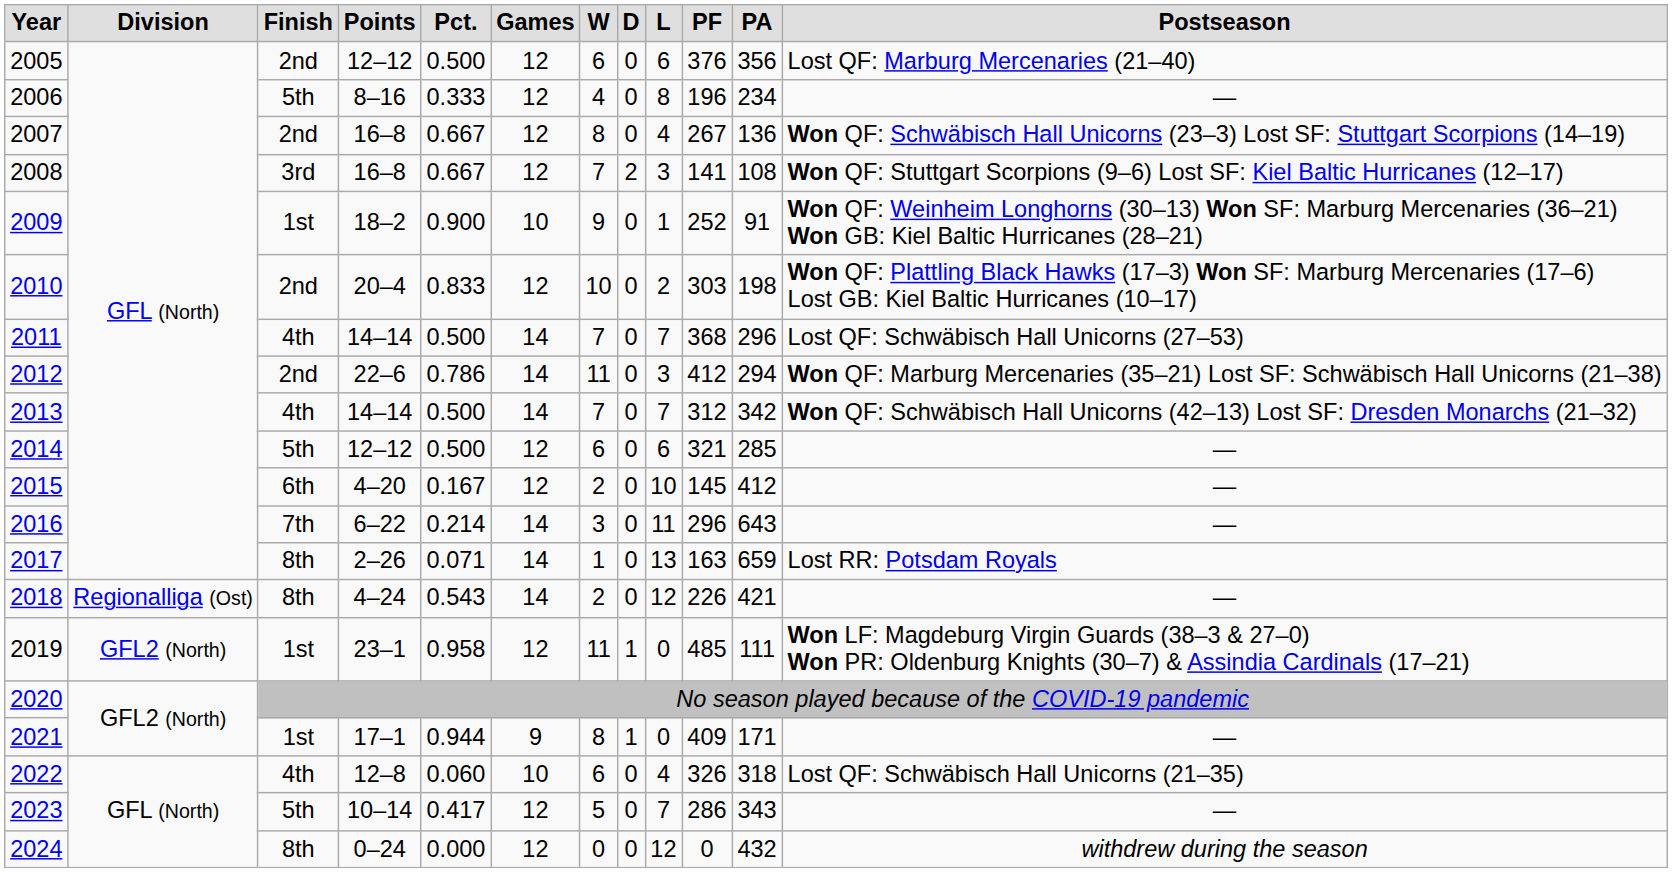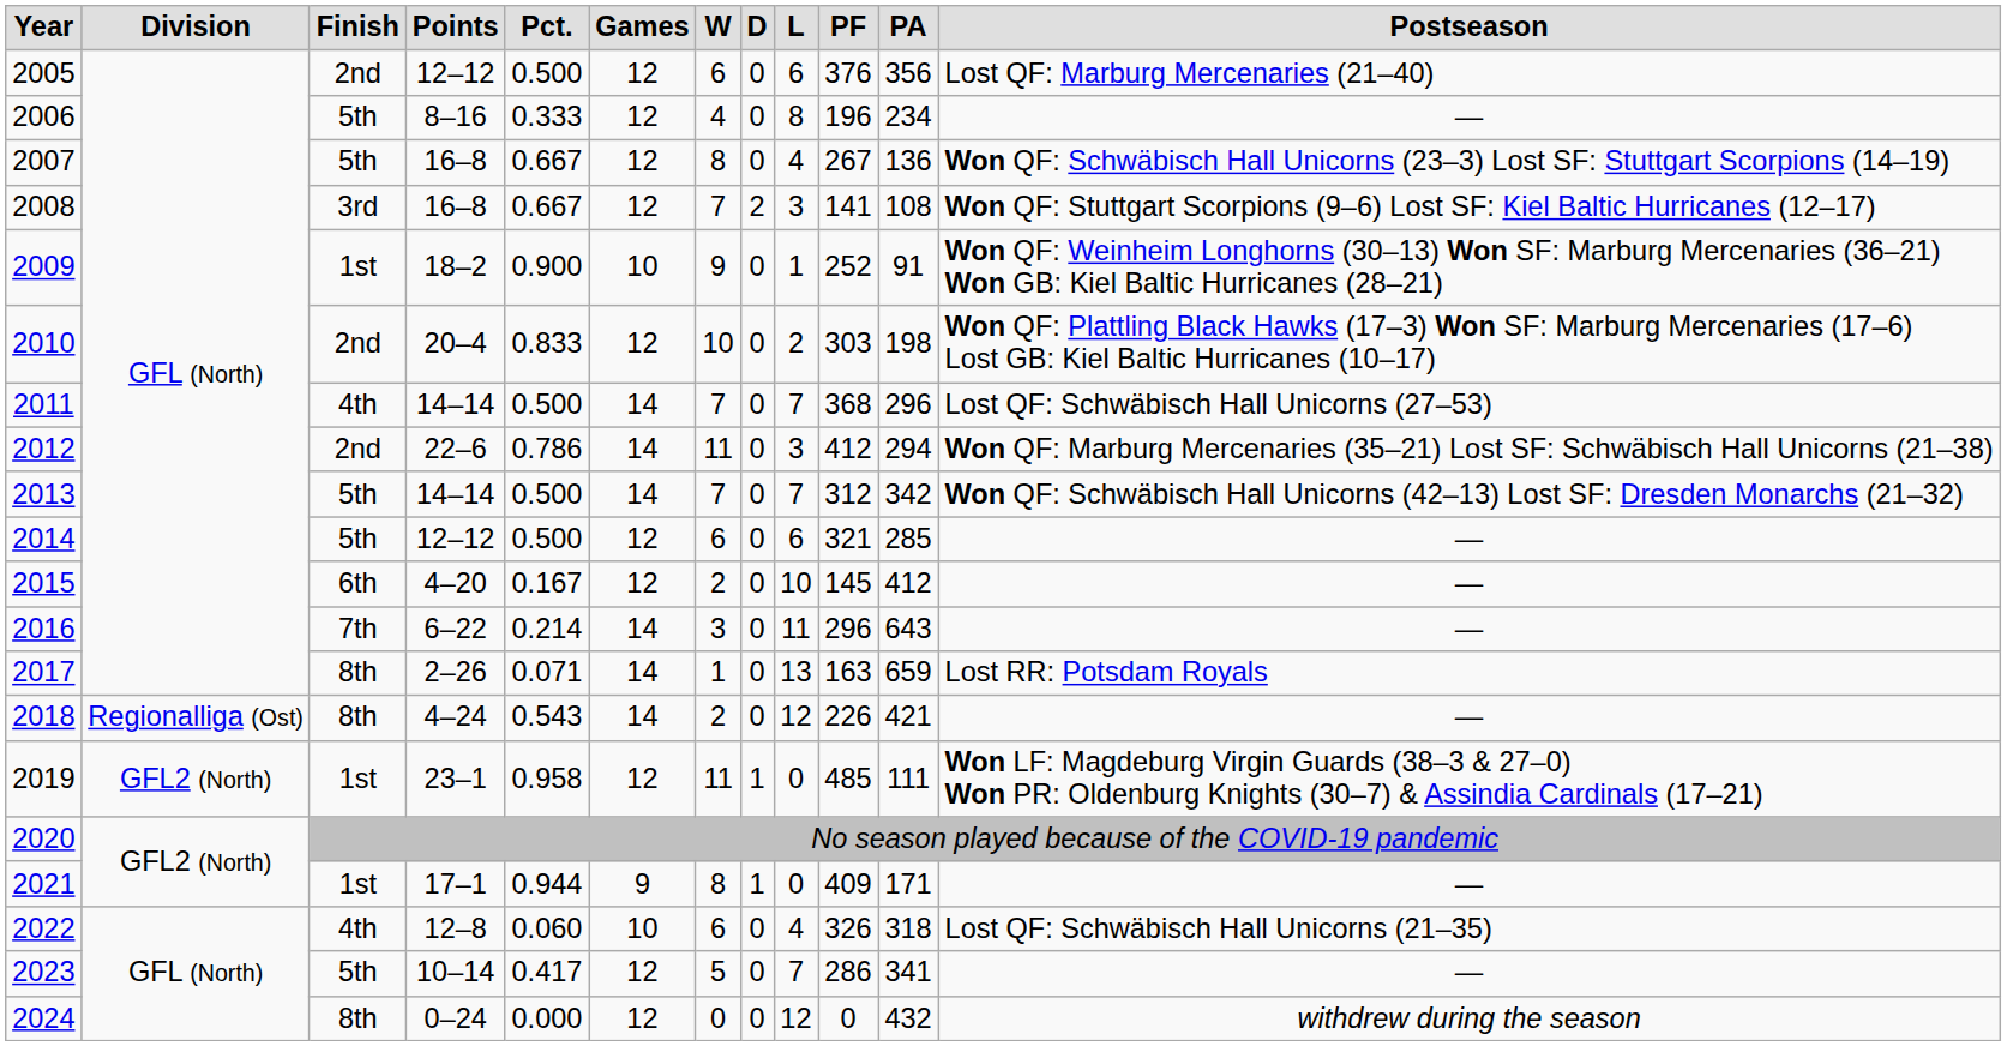 <table class="wikitable" style="text-align:center">
 <tr style="background:#DFDFDF; font-weight:bold">
 <td>Year</td>
 <td>Division</td>
 <td>Finish</td>
 <td>Points</td>
 <td>Pct.</td>
 <td>Games</td>
 <td>W</td>
 <td>D</td>
 <td>L</td>
 <td>PF</td>
 <td>PA</td>
 <td>Postseason</td>
 </tr>
 <tr>
 <td>2005</td>
 <td rowspan="13"><a href='#'>GFL</a> <small>(North)</small></td>
 <td>2nd</td>
 <td>12–12</td>
 <td>0.500</td>
 <td>12</td>
 <td>6</td>
 <td>0</td>
 <td>6</td>
 <td>376</td>
 <td>356</td>
 <td style="text-align:left">Lost QF: <a href='#'>Marburg Mercenaries</a> (21–40)</td>
 </tr>
 <tr>
 <td>2006</td>
 <td>5th</td>
 <td>8–16</td>
 <td>0.333</td>
 <td>12</td>
 <td>4</td>
 <td>0</td>
 <td>8</td>
 <td>196</td>
 <td>234</td>
 <td>—</td>
 </tr>
 <tr>
 <td>2007</td>
-<td>2nd</td>
+<td>5th</td>
 <td>16–8</td>
 <td>0.667</td>
 <td>12</td>
 <td>8</td>
 <td>0</td>
 <td>4</td>
 <td>267</td>
 <td>136</td>
 <td style="text-align:left"><strong>Won</strong> QF: <a href='#'>Schwäbisch Hall Unicorns</a> (23–3)  Lost SF: <a href='#'>Stuttgart Scorpions</a> (14–19)</td>
 </tr>
 <tr>
 <td>2008</td>
 <td>3rd</td>
 <td>16–8</td>
 <td>0.667</td>
 <td>12</td>
 <td>7</td>
 <td>2</td>
 <td>3</td>
 <td>141</td>
 <td>108</td>
 <td style="text-align:left"><strong>Won</strong> QF: Stuttgart Scorpions (9–6)  Lost SF: <a href='#'>Kiel Baltic Hurricanes</a> (12–17)</td>
 </tr>
 <tr>
 <td><a href='#'>2009</a></td>
 <td>1st</td>
 <td>18–2</td>
 <td>0.900</td>
 <td>10</td>
 <td>9</td>
 <td>0</td>
 <td>1</td>
 <td>252</td>
 <td>91</td>
 <td style="text-align:left"><strong>Won</strong> QF: <a href='#'>Weinheim Longhorns</a> (30–13)  <strong>Won</strong> SF: Marburg Mercenaries (36–21)<br> <strong>Won</strong> GB: Kiel Baltic Hurricanes (28–21)</td>
 </tr>
 <tr>
 <td><a href='#'>2010</a></td>
 <td>2nd</td>
 <td>20–4</td>
 <td>0.833</td>
 <td>12</td>
 <td>10</td>
 <td>0</td>
 <td>2</td>
 <td>303</td>
 <td>198</td>
 <td style="text-align:left"><strong>Won</strong> QF: <a href='#'>Plattling Black Hawks</a> (17–3)  <strong>Won</strong> SF: Marburg Mercenaries (17–6)<br> Lost GB: Kiel Baltic Hurricanes (10–17)</td>
 </tr>
 <tr>
 <td><a href='#'>2011</a></td>
 <td>4th</td>
 <td>14–14</td>
 <td>0.500</td>
 <td>14</td>
 <td>7</td>
 <td>0</td>
 <td>7</td>
 <td>368</td>
 <td>296</td>
 <td style="text-align:left">Lost QF: Schwäbisch Hall Unicorns (27–53)</td>
 </tr>
 <tr>
 <td><a href='#'>2012</a></td>
 <td>2nd</td>
 <td>22–6</td>
 <td>0.786</td>
 <td>14</td>
 <td>11</td>
 <td>0</td>
 <td>3</td>
 <td>412</td>
 <td>294</td>
 <td style="text-align:left"><strong>Won</strong> QF: Marburg Mercenaries (35–21)  Lost SF: Schwäbisch Hall Unicorns (21–38)</td>
 </tr>
 <tr>
 <td><a href='#'>2013</a></td>
-<td>4th</td>
+<td>5th</td>
 <td>14–14</td>
 <td>0.500</td>
 <td>14</td>
 <td>7</td>
 <td>0</td>
 <td>7</td>
 <td>312</td>
 <td>342</td>
 <td style="text-align:left"><strong>Won</strong> QF: Schwäbisch Hall Unicorns (42–13)  Lost SF: <a href='#'>Dresden Monarchs</a> (21–32)</td>
 </tr>
 <tr>
 <td><a href='#'>2014</a></td>
 <td>5th</td>
 <td>12–12</td>
 <td>0.500</td>
 <td>12</td>
 <td>6</td>
 <td>0</td>
 <td>6</td>
 <td>321</td>
 <td>285</td>
 <td>—</td>
 </tr>
 <tr>
 <td><a href='#'>2015</a></td>
 <td>6th</td>
 <td>4–20</td>
 <td>0.167</td>
 <td>12</td>
 <td>2</td>
 <td>0</td>
 <td>10</td>
 <td>145</td>
 <td>412</td>
 <td>—</td>
 </tr>
 <tr>
 <td><a href='#'>2016</a></td>
 <td>7th</td>
 <td>6–22</td>
 <td>0.214</td>
 <td>14</td>
 <td>3</td>
 <td>0</td>
 <td>11</td>
 <td>296</td>
 <td>643</td>
 <td>—</td>
 </tr>
 <tr>
 <td><a href='#'>2017</a></td>
 <td>8th</td>
 <td>2–26</td>
 <td>0.071</td>
 <td>14</td>
 <td>1</td>
 <td>0</td>
 <td>13</td>
 <td>163</td>
 <td>659</td>
 <td style="text-align:left">Lost RR: <a href='#'>Potsdam Royals</a></td>
 </tr>
 <tr>
 <td><a href='#'>2018</a></td>
 <td><a href='#'>Regionalliga</a> <small>(Ost)</small></td>
 <td>8th</td>
 <td>4–24</td>
 <td>0.543</td>
 <td>14</td>
 <td>2</td>
 <td>0</td>
 <td>12</td>
 <td>226</td>
 <td>421</td>
 <td>—</td>
 </tr>
 <tr>
 <td>2019</td>
 <td><a href='#'>GFL2</a> <small>(North)</small></td>
 <td>1st</td>
 <td>23–1</td>
 <td>0.958</td>
 <td>12</td>
 <td>11</td>
 <td>1</td>
 <td>0</td>
 <td>485</td>
 <td>111</td>
 <td style="text-align:left"><strong>Won</strong> LF: Magdeburg Virgin Guards (38–3 & 27–0)<br> <strong>Won</strong> PR: Oldenburg Knights (30–7) & <a href='#'>Assindia Cardinals</a> (17–21)</td>
 </tr>
 <tr>
 <td><a href='#'>2020</a></td>
 <td rowspan="2">GFL2 <small>(North)</small></td>
 <td colspan="10" style="background:#C0C0C0"><em>No season played because of the <a href='#'>COVID-19 pandemic</a></em></td>
 </tr>
 <tr>
 <td><a href='#'>2021</a></td>
 <td>1st</td>
 <td>17–1</td>
 <td>0.944</td>
 <td>9</td>
 <td>8</td>
 <td>1</td>
 <td>0</td>
 <td>409</td>
 <td>171</td>
 <td>—</td>
 </tr>
 <tr>
 <td><a href='#'>2022</a></td>
 <td rowspan="3">GFL <small>(North)</small></td>
 <td>4th</td>
 <td>12–8</td>
 <td>0.060</td>
 <td>10</td>
 <td>6</td>
 <td>0</td>
 <td>4</td>
 <td>326</td>
 <td>318</td>
 <td style="text-align:left">Lost QF: Schwäbisch Hall Unicorns (21–35)</td>
 </tr>
 <tr>
 <td><a href='#'>2023</a></td>
 <td>5th</td>
 <td>10–14</td>
 <td>0.417</td>
 <td>12</td>
 <td>5</td>
 <td>0</td>
 <td>7</td>
 <td>286</td>
-<td>343</td>
+<td>341</td>
 <td>—</td>
 </tr>
 <tr>
 <td><a href='#'>2024</a></td>
 <td>8th</td>
 <td>0–24</td>
 <td>0.000</td>
 <td>12</td>
 <td>0</td>
 <td>0</td>
 <td>12</td>
 <td>0</td>
 <td>432</td>
 <td><em>withdrew during the season</em></td>
 </tr>
 </table>
